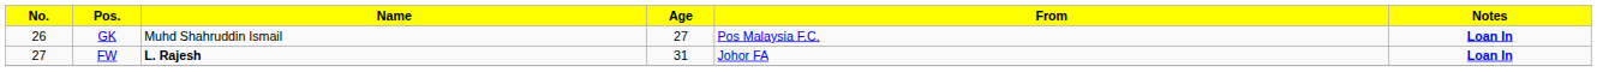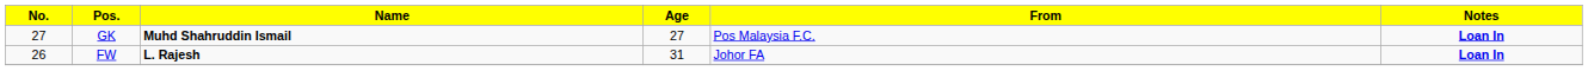 <table class="wikitable sortable" style="text-align:Center; font-size:90%; width:90%;">
 <tr>
 <th style="background:Yellow; color:Black; width:2%">No.</th>
 <th style="background:Yellow; color:Black; width:2%">Pos.</th>
 <th style="background:Yellow; color:Black; width:15%">Name</th>
 <th style="background:Yellow; color:Black; width:2%">Age</th>
 <th style="background:Yellow; color:Black; width:20%">From</th>
 <th style="background:Yellow; color:Black; width:6%">Notes</th>
 </tr>
 <tr>
-<td>26</td>
+<td>27</td>
 <td><a href='#'>GK</a></td>
-<td align=left> Muhd Shahruddin Ismail</td>
+<td align=left><strong> Muhd Shahruddin Ismail</strong></td>
 <td>27</td>
 <td align=left> <a href='#'>Pos Malaysia F.C.</a></td>
 <td><strong><a href='#'>Loan In</a></strong></td>
 </tr>
 <tr>
-<td>27</td>
+<td>26</td>
 <td><a href='#'>FW</a></td>
 <td align=left><strong> L. Rajesh</strong></td>
 <td>31</td>
 <td align=left> <a href='#'>Johor FA</a></td>
 <td><strong><a href='#'>Loan In</a></strong></td>
 </tr>
 <tr>
 </tr>
 </table>
